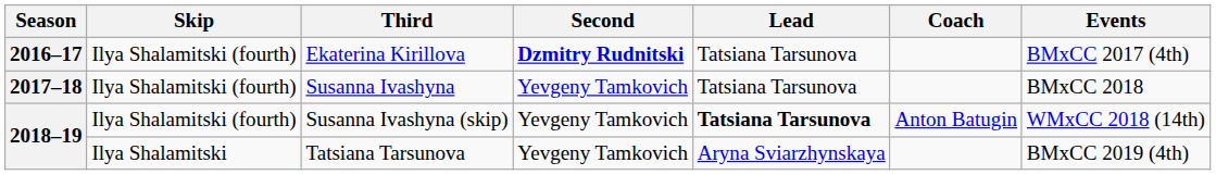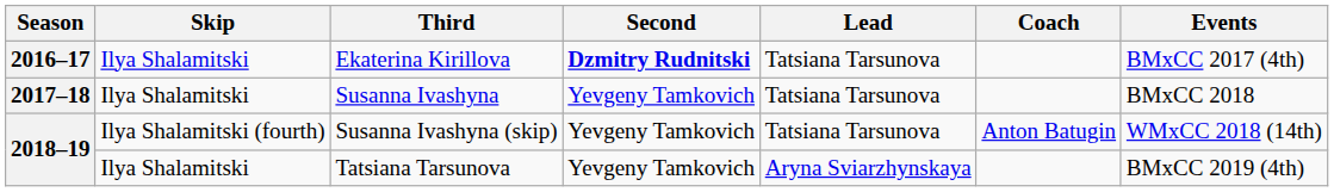 <table class="wikitable">
 <tr>
 <th scope="col">Season</th>
 <th scope="col">Skip</th>
 <th scope="col">Third</th>
 <th scope="col">Second</th>
 <th scope="col">Lead</th>
 <th scope="col">Coach</th>
 <th scope="col">Events</th>
 </tr>
 <tr>
 <th scope="row">2016–17</th>
-<td>Ilya Shalamitski (fourth)</td>
+<td><a href='#'>Ilya Shalamitski</a></td>
 <td><a href='#'>Ekaterina Kirillova</a></td>
 <td><strong><a href='#'>Dzmitry Rudnitski</a></strong></td>
 <td>Tatsiana Tarsunova</td>
 <td></td>
 <td><a href='#'>BMxCC</a> 2017 (4th)</td>
 </tr>
 <tr>
 <th scope="row">2017–18</th>
-<td>Ilya Shalamitski (fourth)</td>
+<td>Ilya Shalamitski</td>
 <td><a href='#'>Susanna Ivashyna</a></td>
 <td><a href='#'>Yevgeny Tamkovich</a></td>
 <td>Tatsiana Tarsunova</td>
 <td></td>
 <td>BMxCC 2018 </td>
 </tr>
 <tr>
 <th scope="row" rowspan=2>2018–19</th>
 <td>Ilya Shalamitski (fourth)</td>
 <td>Susanna Ivashyna (skip)</td>
 <td>Yevgeny Tamkovich</td>
-<td><strong>Tatsiana Tarsunova</strong></td>
+<td>Tatsiana Tarsunova</td>
 <td><a href='#'>Anton Batugin</a></td>
 <td><a href='#'>WMxCC 2018</a> (14th)</td>
 </tr>
 <tr>
 <td>Ilya Shalamitski</td>
 <td>Tatsiana Tarsunova</td>
 <td>Yevgeny Tamkovich</td>
 <td><a href='#'>Aryna Sviarzhynskaya</a></td>
 <td></td>
 <td>BMxCC 2019 (4th)</td>
 </tr>
 </table>
